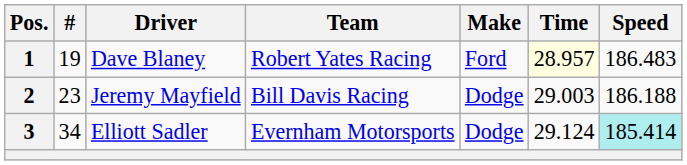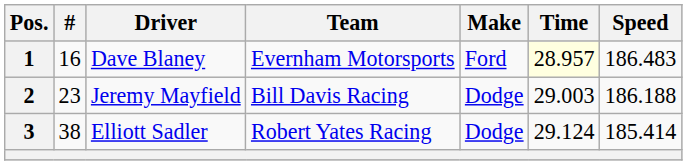 <table class="wikitable" style="font-size:95%">
 <tr>
 <th>Pos.</th>
 <th>#</th>
 <th>Driver</th>
 <th>Team</th>
 <th>Make</th>
 <th>Time</th>
 <th>Speed</th>
 </tr>
 <tr>
 <th>1</th>
-<td>19</td>
+<td>16</td>
 <td><a href='#'>Dave Blaney</a></td>
-<td><a href='#'>Robert Yates Racing</a></td>
+<td><a href='#'>Evernham Motorsports</a></td>
 <td><a href='#'>Ford</a></td>
 <td style="background: lightyellow;">28.957</td>
 <td>186.483</td>
 </tr>
 <tr>
 <th>2</th>
 <td>23</td>
 <td><a href='#'>Jeremy Mayfield</a></td>
 <td><a href='#'>Bill Davis Racing</a></td>
 <td><a href='#'>Dodge</a></td>
 <td>29.003</td>
 <td>186.188</td>
 </tr>
 <tr>
 <th>3</th>
-<td>34</td>
+<td>38</td>
 <td><a href='#'>Elliott Sadler</a></td>
-<td><a href='#'>Evernham Motorsports</a></td>
+<td><a href='#'>Robert Yates Racing</a></td>
 <td><a href='#'>Dodge</a></td>
 <td>29.124</td>
-<td style="background: paleturquoise;">185.414</td>
+<td>185.414</td>
 </tr>
 <tr>
 <th colspan="7"></th>
 </tr>
 </table>
